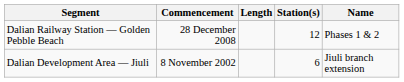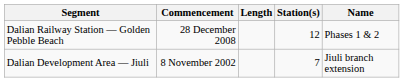 <table class="wikitable" style="border-collapse: collapse; text-align: right;">
 <tr>
 <th>Segment</th>
 <th>Commencement</th>
 <th>Length</th>
 <th>Station(s)</th>
 <th>Name</th>
 </tr>
 <tr>
 <td style="text-align: left;">Dalian Railway Station — Golden Pebble Beach</td>
 <td>28 December 2008</td>
 <td></td>
 <td>12</td>
 <td style="text-align: left;">Phases 1 & 2</td>
 </tr>
 <tr>
 <td style="text-align: left;">Dalian Development Area — Jiuli</td>
 <td>8 November 2002</td>
 <td></td>
-<td>6</td>
+<td>7</td>
 <td style="text-align: left;">Jiuli branch extension</td>
 </tr>
 </table>
